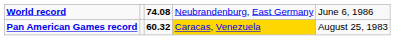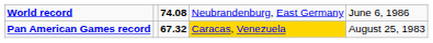 <table class="wikitable">
 <tr>
 <td><strong><a href='#'>World record</a></strong></td>
 <td></td>
 <td><strong>74.08</strong></td>
 <td><a href='#'>Neubrandenburg</a>, <a href='#'>East Germany</a></td>
 <td>June 6, 1986</td>
 </tr>
 <tr>
 <td><strong><a href='#'>Pan American Games record</a></strong></td>
 <td></td>
-<td><strong>60.32</strong></td>
+<td><strong>67.32</strong></td>
 <td style="background: gold;"><a href='#'>Caracas</a>, <a href='#'>Venezuela</a></td>
 <td>August 25, 1983</td>
 </tr>
 </table>
